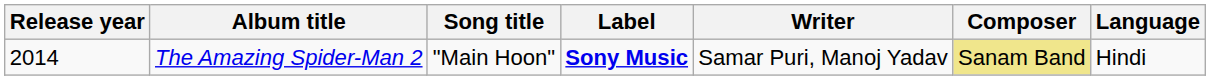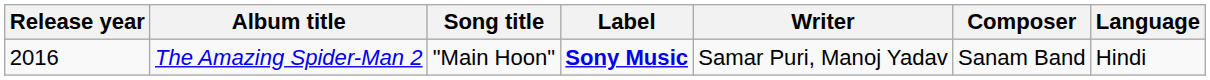 <table class="wikitable">
 <tr>
 <th>Release year</th>
 <th>Album title</th>
 <th>Song title</th>
 <th>Label</th>
 <th>Writer</th>
 <th>Composer</th>
 <th>Language</th>
 </tr>
 <tr>
-<td>2014</td>
+<td>2016</td>
 <td><em><a href='#'>The Amazing Spider-Man 2</a></em></td>
 <td>"Main Hoon"</td>
 <td><strong><a href='#'>Sony Music</a></strong></td>
 <td>Samar Puri, Manoj Yadav</td>
-<td style="background: khaki;">Sanam Band</td>
+<td>Sanam Band</td>
 <td>Hindi</td>
 </tr>
 </table>
